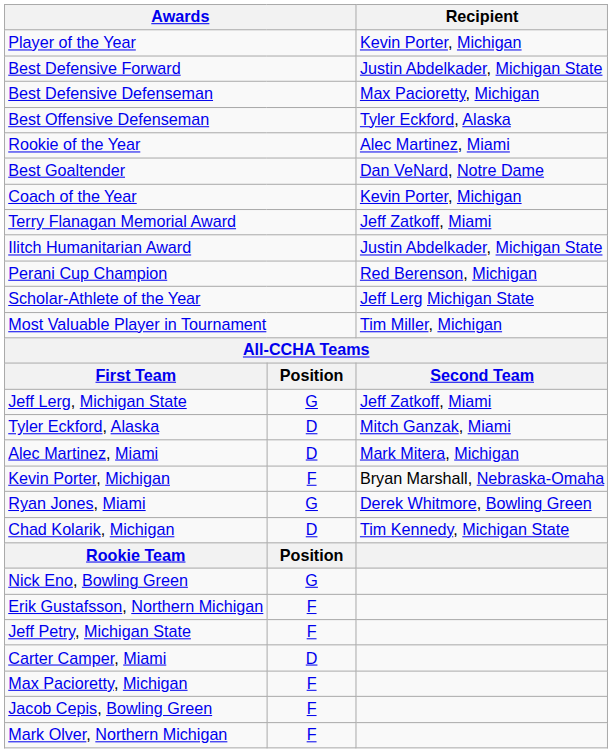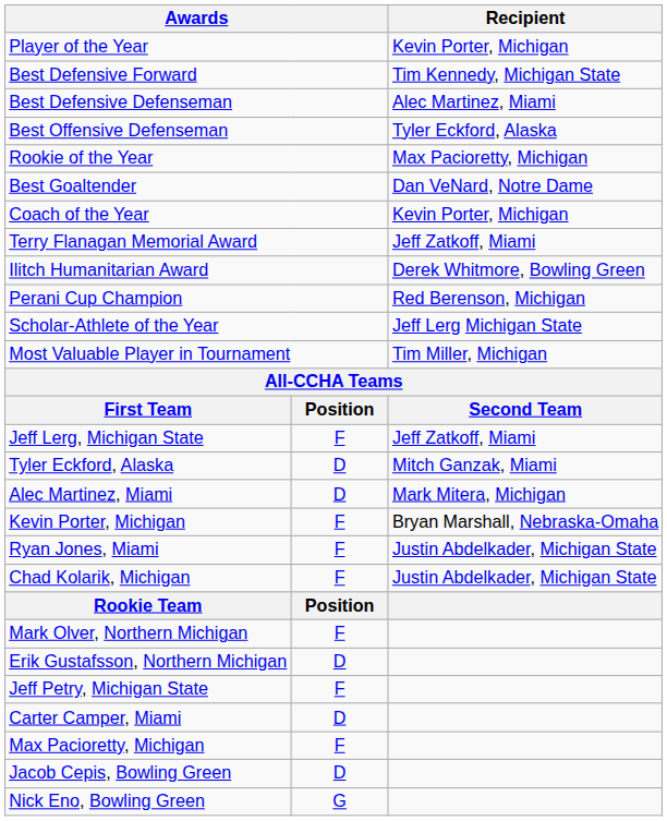 <table class="wikitable">
 <tr>
 <th colspan=2><a href='#'>Awards</a></th>
 <th>Recipient</th>
 </tr>
 <tr>
 <td colspan=2><a href='#'>Player of the Year</a></td>
 <td><a href='#'>Kevin Porter</a>, <a href='#'>Michigan</a></td>
 </tr>
 <tr>
 <td colspan=2><a href='#'>Best Defensive Forward</a></td>
-<td><a href='#'>Justin Abdelkader</a>, <a href='#'>Michigan State</a></td>
+<td><a href='#'>Tim Kennedy</a>, <a href='#'>Michigan State</a></td>
 </tr>
 <tr>
 <td colspan=2><a href='#'>Best Defensive Defenseman</a></td>
-<td><a href='#'>Max Pacioretty</a>, <a href='#'>Michigan</a></td>
+<td><a href='#'>Alec Martinez</a>, <a href='#'>Miami</a></td>
 </tr>
 <tr>
 <td colspan=2><a href='#'>Best Offensive Defenseman</a></td>
 <td><a href='#'>Tyler Eckford</a>, <a href='#'>Alaska</a></td>
 </tr>
 <tr>
 <td colspan=2><a href='#'>Rookie of the Year</a></td>
-<td><a href='#'>Alec Martinez</a>, <a href='#'>Miami</a></td>
+<td><a href='#'>Max Pacioretty</a>, <a href='#'>Michigan</a></td>
 </tr>
 <tr>
 <td colspan=2><a href='#'>Best Goaltender</a></td>
 <td><a href='#'>Dan VeNard</a>, <a href='#'>Notre Dame</a></td>
 </tr>
 <tr>
 <td colspan=2><a href='#'>Coach of the Year</a></td>
 <td><a href='#'>Kevin Porter</a>, <a href='#'>Michigan</a></td>
 </tr>
 <tr>
 <td colspan=2><a href='#'>Terry Flanagan Memorial Award</a></td>
 <td><a href='#'>Jeff Zatkoff</a>, <a href='#'>Miami</a></td>
 </tr>
 <tr>
 <td colspan=2><a href='#'>Ilitch Humanitarian Award</a></td>
-<td><a href='#'>Justin Abdelkader</a>, <a href='#'>Michigan State</a></td>
+<td><a href='#'>Derek Whitmore</a>, <a href='#'>Bowling Green</a></td>
 </tr>
 <tr>
 <td colspan=2><a href='#'>Perani Cup Champion</a></td>
 <td><a href='#'>Red Berenson</a>, <a href='#'>Michigan</a></td>
 </tr>
 <tr>
 <td colspan=2><a href='#'>Scholar-Athlete of the Year</a></td>
 <td><a href='#'>Jeff Lerg</a> <a href='#'>Michigan State</a></td>
 </tr>
 <tr>
 <td colspan=2><a href='#'>Most Valuable Player in Tournament</a></td>
 <td><a href='#'>Tim Miller</a>, <a href='#'>Michigan</a></td>
 </tr>
 <tr>
 <th colspan=3><a href='#'>All-CCHA Teams</a></th>
 </tr>
 <tr>
 <th><a href='#'>First Team</a></th>
 <th>  Position  </th>
 <th><a href='#'>Second Team</a></th>
 </tr>
 <tr>
 <td><a href='#'>Jeff Lerg</a>, <a href='#'>Michigan State</a></td>
-<td align=center><a href='#'>G</a></td>
+<td align=center><a href='#'>F</a></td>
 <td><a href='#'>Jeff Zatkoff</a>, <a href='#'>Miami</a></td>
 </tr>
 <tr>
 <td><a href='#'>Tyler Eckford</a>, <a href='#'>Alaska</a></td>
 <td align=center><a href='#'>D</a></td>
 <td><a href='#'>Mitch Ganzak</a>, <a href='#'>Miami</a></td>
 </tr>
 <tr>
 <td><a href='#'>Alec Martinez</a>, <a href='#'>Miami</a></td>
 <td align=center><a href='#'>D</a></td>
 <td><a href='#'>Mark Mitera</a>, <a href='#'>Michigan</a></td>
 </tr>
 <tr>
 <td><a href='#'>Kevin Porter</a>, <a href='#'>Michigan</a></td>
 <td align=center><a href='#'>F</a></td>
 <td>Bryan Marshall, <a href='#'>Nebraska-Omaha</a></td>
 </tr>
 <tr>
 <td><a href='#'>Ryan Jones</a>, <a href='#'>Miami</a></td>
-<td align=center><a href='#'>G</a></td>
-<td><a href='#'>Derek Whitmore</a>, <a href='#'>Bowling Green</a></td>
+<td align=center><a href='#'>F</a></td>
+<td><a href='#'>Justin Abdelkader</a>, <a href='#'>Michigan State</a></td>
 </tr>
 <tr>
 <td><a href='#'>Chad Kolarik</a>, <a href='#'>Michigan</a></td>
-<td align=center><a href='#'>D</a></td>
-<td><a href='#'>Tim Kennedy</a>, <a href='#'>Michigan State</a></td>
+<td align=center><a href='#'>F</a></td>
+<td><a href='#'>Justin Abdelkader</a>, <a href='#'>Michigan State</a></td>
 </tr>
 <tr>
 <th><a href='#'>Rookie Team</a></th>
 <th>  Position  </th>
 <th></th>
 </tr>
 <tr>
-<td><a href='#'>Nick Eno</a>, <a href='#'>Bowling Green</a></td>
-<td align=center><a href='#'>G</a></td>
+<td><a href='#'>Mark Olver</a>, <a href='#'>Northern Michigan</a></td>
+<td align=center><a href='#'>F</a></td>
 <td></td>
 </tr>
 <tr>
 <td><a href='#'>Erik Gustafsson</a>, <a href='#'>Northern Michigan</a></td>
-<td align=center><a href='#'>F</a></td>
+<td align=center><a href='#'>D</a></td>
 <td></td>
 </tr>
 <tr>
 <td><a href='#'>Jeff Petry</a>, <a href='#'>Michigan State</a></td>
 <td align=center><a href='#'>F</a></td>
 <td></td>
 </tr>
 <tr>
 <td><a href='#'>Carter Camper</a>, <a href='#'>Miami</a></td>
 <td align=center><a href='#'>D</a></td>
 <td></td>
 </tr>
 <tr>
 <td><a href='#'>Max Pacioretty</a>, <a href='#'>Michigan</a></td>
 <td align=center><a href='#'>F</a></td>
 <td></td>
 </tr>
 <tr>
 <td><a href='#'>Jacob Cepis</a>, <a href='#'>Bowling Green</a></td>
-<td align=center><a href='#'>F</a></td>
+<td align=center><a href='#'>D</a></td>
 <td></td>
 </tr>
 <tr>
-<td><a href='#'>Mark Olver</a>, <a href='#'>Northern Michigan</a></td>
-<td align=center><a href='#'>F</a></td>
+<td><a href='#'>Nick Eno</a>, <a href='#'>Bowling Green</a></td>
+<td align=center><a href='#'>G</a></td>
 <td></td>
 </tr>
 </table>
